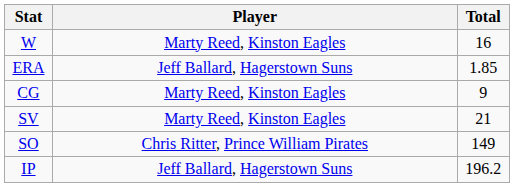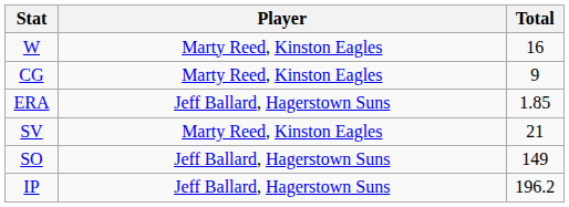 <table class="wikitable" width="40%" style="text-align:center;">
 <tr>
 <th width="5%">Stat</th>
 <th width="60%">Player</th>
 <th width="5%">Total</th>
 </tr>
 <tr>
 <td><a href='#'>W</a></td>
 <td><a href='#'>Marty Reed</a>, <a href='#'>Kinston Eagles</a></td>
 <td>16</td>
 </tr>
 <tr>
+<td><a href='#'>CG</a></td>
+<td><a href='#'>Marty Reed</a>, <a href='#'>Kinston Eagles</a></td>
+<td>9</td>
+</tr>
+<tr>
 <td><a href='#'>ERA</a></td>
 <td><a href='#'>Jeff Ballard</a>, <a href='#'>Hagerstown Suns</a></td>
 <td>1.85</td>
-</tr>
-<tr>
-<td><a href='#'>CG</a></td>
-<td><a href='#'>Marty Reed</a>, <a href='#'>Kinston Eagles</a></td>
-<td>9</td>
 </tr>
 <tr>
 <td><a href='#'>SV</a></td>
 <td><a href='#'>Marty Reed</a>, <a href='#'>Kinston Eagles</a></td>
 <td>21</td>
 </tr>
 <tr>
 <td><a href='#'>SO</a></td>
-<td><a href='#'>Chris Ritter</a>, <a href='#'>Prince William Pirates</a></td>
+<td><a href='#'>Jeff Ballard</a>, <a href='#'>Hagerstown Suns</a></td>
 <td>149</td>
 </tr>
 <tr>
 <td><a href='#'>IP</a></td>
 <td><a href='#'>Jeff Ballard</a>, <a href='#'>Hagerstown Suns</a></td>
 <td>196.2</td>
 </tr>
 </table>
